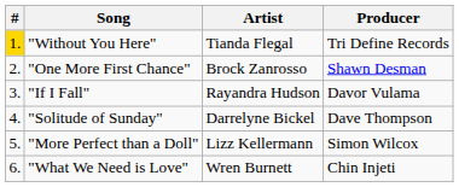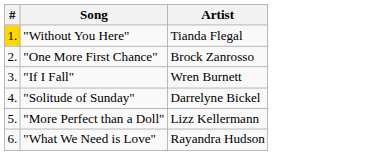 <table class="wikitable">
 <tr>
 <th>#</th>
 <th>Song</th>
 <th>Artist</th>
-<th>Producer</th>
 </tr>
 <tr>
 <td style="background: gold;">1.</td>
 <td>"Without You Here"</td>
 <td>Tianda Flegal</td>
-<td>Tri Define Records</td>
 </tr>
 <tr>
 <td>2.</td>
 <td>"One More First Chance"</td>
 <td>Brock Zanrosso</td>
-<td><a href='#'>Shawn Desman</a></td>
 </tr>
 <tr>
 <td>3.</td>
 <td>"If I Fall"</td>
-<td>Rayandra Hudson</td>
-<td>Davor Vulama</td>
+<td>Wren Burnett</td>
 </tr>
 <tr>
 <td>4.</td>
 <td>"Solitude of Sunday"</td>
 <td>Darrelyne Bickel</td>
-<td>Dave Thompson</td>
 </tr>
 <tr>
 <td>5.</td>
 <td>"More Perfect than a Doll"</td>
 <td>Lizz Kellermann</td>
-<td>Simon Wilcox</td>
 </tr>
 <tr>
 <td>6.</td>
 <td>"What We Need is Love"</td>
-<td>Wren Burnett</td>
-<td>Chin Injeti</td>
+<td>Rayandra Hudson</td>
 </tr>
 </table>
